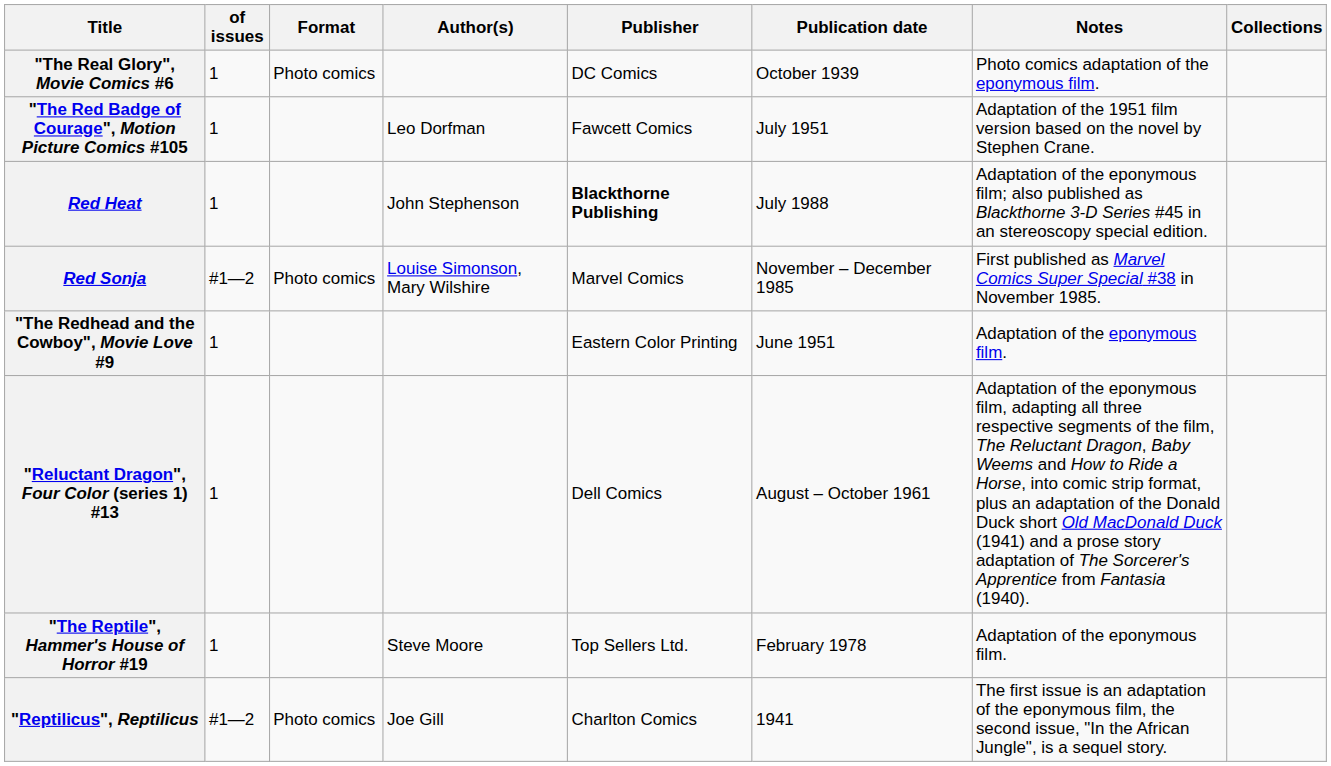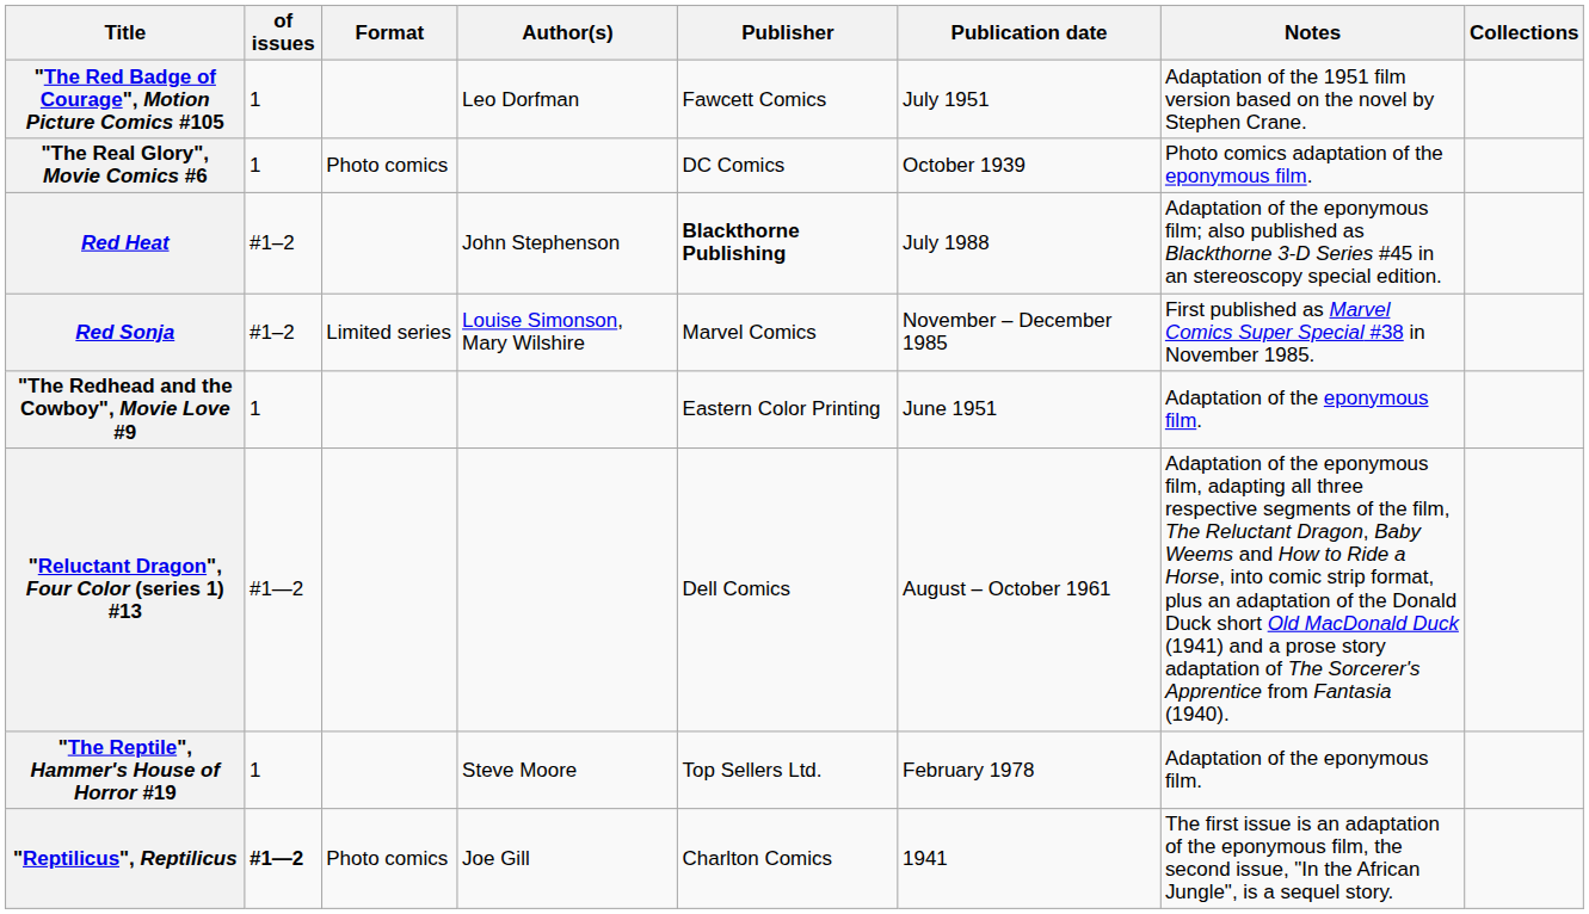 <table class="wikitable">
 <tr>
 <th>Title</th>
 <th style="width:40pt"> of issues</th>
 <th style="width:75pt">Format</th>
 <th style="width:125pt">Author(s)</th>
 <th style="width:125pt">Publisher</th>
 <th style="width:150pt">Publication date</th>
 <th style="width:175pt">Notes</th>
 <th>Collections</th>
 </tr>
 <tr>
+<th>"<a href='#'>The Red Badge of Courage</a>", <em>Motion Picture Comics</em> #105</th>
+<td>1</td>
+<td></td>
+<td>Leo Dorfman</td>
+<td>Fawcett Comics</td>
+<td>July 1951</td>
+<td>Adaptation of the 1951 film version based on the novel by Stephen Crane.</td>
+<td></td>
+</tr>
+<tr>
 <th>"The Real Glory", <em>Movie Comics</em> #6</th>
 <td>1</td>
 <td>Photo comics</td>
 <td></td>
 <td>DC Comics</td>
 <td>October 1939</td>
 <td>Photo comics adaptation of the <a href='#'>eponymous film</a>.</td>
 <td></td>
 </tr>
 <tr>
-<th>"<a href='#'>The Red Badge of Courage</a>", <em>Motion Picture Comics</em> #105</th>
-<td>1</td>
-<td></td>
-<td>Leo Dorfman</td>
-<td>Fawcett Comics</td>
-<td>July 1951</td>
-<td>Adaptation of the 1951 film version based on the novel by Stephen Crane.</td>
-<td></td>
-</tr>
-<tr>
 <th><em><a href='#'>Red Heat</a></em></th>
-<td>1</td>
+<td>#1–2</td>
 <td></td>
 <td>John Stephenson</td>
 <td><strong>Blackthorne Publishing</strong></td>
 <td>July 1988</td>
 <td>Adaptation of the eponymous film; also published as <em>Blackthorne 3-D Series</em> #45 in an stereoscopy special edition.</td>
 <td></td>
 </tr>
 <tr>
 <th><em><a href='#'>Red Sonja</a></em></th>
-<td>#1—2</td>
-<td>Photo comics</td>
+<td>#1–2</td>
+<td>Limited series</td>
 <td><a href='#'>Louise Simonson</a>, Mary Wilshire</td>
 <td>Marvel Comics</td>
 <td>November – December 1985</td>
 <td>First published as <a href='#'><em>Marvel Comics Super Special</em> #38</a> in November 1985.</td>
 <td></td>
 </tr>
 <tr>
 <th>"The Redhead and the Cowboy", <em>Movie Love</em> #9</th>
 <td>1</td>
 <td></td>
 <td></td>
 <td>Eastern Color Printing</td>
 <td>June 1951</td>
 <td>Adaptation of the <a href='#'>eponymous film</a>.</td>
 <td></td>
 </tr>
 <tr>
 <th>"<a href='#'>Reluctant Dragon</a>", <em>Four Color</em> (series 1) #13</th>
-<td>1</td>
+<td>#1—2</td>
 <td></td>
 <td></td>
 <td>Dell Comics</td>
 <td>August – October 1961</td>
 <td>Adaptation of the eponymous film, adapting all three respective segments of the film, <em>The Reluctant Dragon</em>, <em>Baby Weems</em> and <em>How to Ride a Horse</em>, into comic strip format, plus an adaptation of the Donald Duck short <em><a href='#'>Old MacDonald Duck</a></em> (1941) and a prose story adaptation of <em>The Sorcerer's Apprentice</em> from <em>Fantasia</em> (1940).</td>
 <td></td>
 </tr>
 <tr>
 <th>"<a href='#'>The Reptile</a>", <em>Hammer's House of Horror</em> #19</th>
 <td>1</td>
 <td></td>
 <td>Steve Moore</td>
 <td>Top Sellers Ltd.</td>
 <td>February 1978</td>
 <td>Adaptation of the eponymous film.</td>
 <td></td>
 </tr>
 <tr>
 <th>"<a href='#'>Reptilicus</a>", <em>Reptilicus</em></th>
-<td>#1—2</td>
+<td><strong>#1—2</strong></td>
 <td>Photo comics</td>
 <td>Joe Gill</td>
 <td>Charlton Comics</td>
 <td>1941</td>
 <td>The first issue is an adaptation of the eponymous film, the second issue, "In the African Jungle", is a sequel story.</td>
 <td></td>
 </tr>
 </table>
